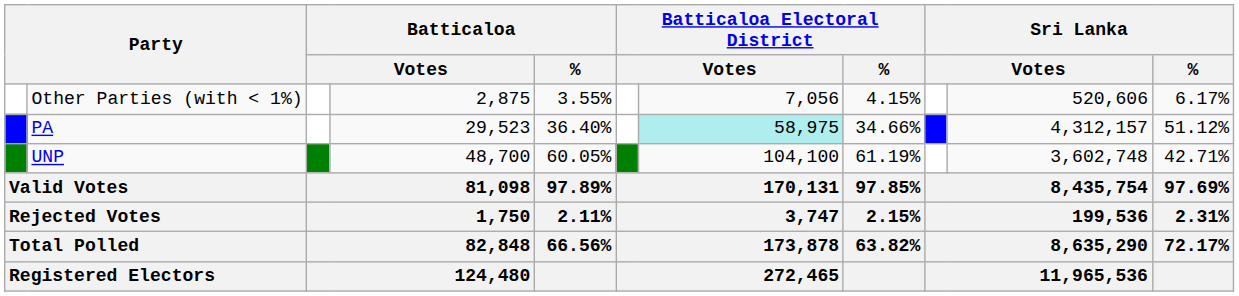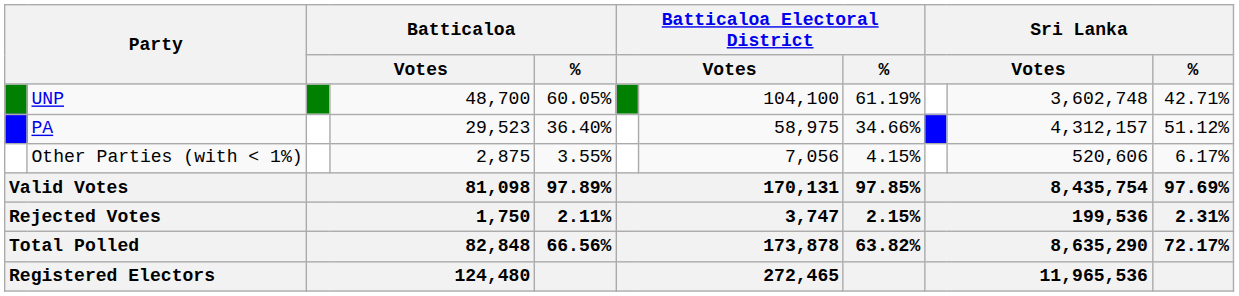 <table class="wikitable">
 <tr>
 <th colspan="2" width="144px"rowspan="2">Party</th>
 <th colspan="3" width="216px">Batticaloa</th>
 <th colspan="3" width="216px"><a href='#'>Batticaloa Electoral District</a></th>
 <th colspan="3" width="216px">Sri Lanka</th>
 </tr>
 <tr>
 <th colspan="2" width="144px">Votes</th>
 <th>%</th>
 <th colspan="2" width="144px">Votes</th>
 <th>%</th>
 <th colspan="2" width="144px">Votes</th>
 <th>%</th>
 </tr>
 <tr>
+<td style="background-color:green;" width="10px"></td>
+<td style="text-align:left;"><a href='#'>UNP</a></td>
+<td style="background-color:green;" width="10px"></td>
+<td style="text-align:right;">48,700</td>
+<td style="text-align:right;">60.05%</td>
+<td style="background-color:green;" width="10px"></td>
+<td style="text-align:right;">104,100</td>
+<td style="text-align:right;">61.19%</td>
+<td style="background-color:white;" width="10px"></td>
+<td style="text-align:right;">3,602,748</td>
+<td style="text-align:right;">42.71%</td>
+</tr>
+<tr>
+<td style="background-color:blue;" width="10px"></td>
+<td style="text-align:left;"><a href='#'>PA</a></td>
+<td style="background-color:white;" width="10px"></td>
+<td style="text-align:right;">29,523</td>
+<td style="text-align:right;">36.40%</td>
+<td style="background-color:white;" width="10px"></td>
+<td style="text-align:right;">58,975</td>
+<td style="text-align:right;">34.66%</td>
+<td style="background-color:blue;" width="10px"></td>
+<td style="text-align:right;">4,312,157</td>
+<td style="text-align:right;">51.12%</td>
+</tr>
+<tr>
 <td style="background-color:white;" width="10px"></td>
 <td style="text-align:left;">Other Parties (with < 1%)</td>
 <td style="background-color:white;" width="10px"></td>
 <td style="text-align:right;">2,875</td>
 <td style="text-align:right;">3.55%</td>
 <td style="background-color:white;" width="10px"></td>
 <td style="text-align:right;">7,056</td>
 <td style="text-align:right;">4.15%</td>
 <td style="background-color:white;" width="10px"></td>
 <td style="text-align:right;">520,606</td>
 <td style="text-align:right;">6.17%</td>
-</tr>
-<tr>
-<td style="background-color:blue;" width="10px"></td>
-<td style="text-align:left;"><a href='#'>PA</a></td>
-<td style="background-color:white;" width="10px"></td>
-<td style="text-align:right;">29,523</td>
-<td style="text-align:right;">36.40%</td>
-<td style="background-color:white;" width="10px"></td>
-<td style="background: paleturquoise; text-align:right;">58,975</td>
-<td style="text-align:right;">34.66%</td>
-<td style="background-color:blue;" width="10px"></td>
-<td style="text-align:right;">4,312,157</td>
-<td style="text-align:right;">51.12%</td>
-</tr>
-<tr>
-<td style="background-color:green;" width="10px"></td>
-<td style="text-align:left;"><a href='#'>UNP</a></td>
-<td style="background-color:green;" width="10px"></td>
-<td style="text-align:right;">48,700</td>
-<td style="text-align:right;">60.05%</td>
-<td style="background-color:green;" width="10px"></td>
-<td style="text-align:right;">104,100</td>
-<td style="text-align:right;">61.19%</td>
-<td style="background-color:white;" width="10px"></td>
-<td style="text-align:right;">3,602,748</td>
-<td style="text-align:right;">42.71%</td>
 </tr>
 <tr>
 <th colspan="2" width="144px"style="text-align:left;">Valid Votes</th>
 <th style="text-align:right;"colspan="2" width="144px">81,098</th>
 <th style="text-align:right;">97.89%</th>
 <th style="text-align:right;"colspan="2" width="144px">170,131</th>
 <th style="text-align:right;">97.85%</th>
 <th style="text-align:right;"colspan="2" width="144px">8,435,754</th>
 <th style="text-align:right;">97.69%</th>
 </tr>
 <tr>
 <th colspan="2" width="144px"style="text-align:left;">Rejected Votes</th>
 <th style="text-align:right;"colspan="2" width="144px">1,750</th>
 <th style="text-align:right;">2.11%</th>
 <th style="text-align:right;"colspan="2" width="144px">3,747</th>
 <th style="text-align:right;">2.15%</th>
 <th style="text-align:right;"colspan="2" width="144px">199,536</th>
 <th style="text-align:right;">2.31%</th>
 </tr>
 <tr>
 <th colspan="2" width="144px"style="text-align:left;">Total Polled</th>
 <th style="text-align:right;"colspan="2" width="144px">82,848</th>
 <th style="text-align:right;">66.56%</th>
 <th style="text-align:right;"colspan="2" width="144px">173,878</th>
 <th style="text-align:right;">63.82%</th>
 <th style="text-align:right;"colspan="2" width="144px">8,635,290</th>
 <th style="text-align:right;">72.17%</th>
 </tr>
 <tr>
 <th colspan="2" width="144px"style="text-align:left;">Registered Electors</th>
 <th style="text-align:right;"colspan="2" width="144px">124,480</th>
 <th></th>
 <th style="text-align:right;"colspan="2" width="144px">272,465</th>
 <th></th>
 <th style="text-align:right;"colspan="2" width="144px">11,965,536</th>
 <th></th>
 </tr>
 </table>
